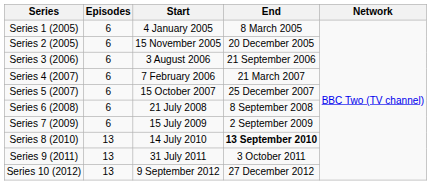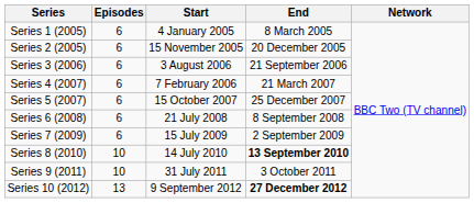 <table class="wikitable" style="text-align:center;">
 <tr>
 <th>Series</th>
 <th>Episodes</th>
 <th>Start</th>
 <th>End</th>
 <th>Network</th>
 </tr>
 <tr>
 <td>Series 1 (2005)</td>
 <td>6</td>
 <td>4 January 2005</td>
 <td>8 March 2005</td>
 <td rowspan="17"><a href='#'>BBC Two (TV channel)</a></td>
 </tr>
 <tr>
 <td>Series 2 (2005)</td>
 <td>6</td>
 <td>15 November 2005</td>
 <td>20 December 2005</td>
 </tr>
 <tr>
 <td>Series 3 (2006)</td>
 <td>6</td>
 <td>3 August 2006</td>
 <td>21 September 2006</td>
 </tr>
 <tr>
 <td>Series 4 (2007)</td>
 <td>6</td>
 <td>7 February 2006</td>
 <td>21 March 2007</td>
 </tr>
 <tr>
 <td>Series 5 (2007)</td>
 <td>6</td>
 <td>15 October 2007</td>
 <td>25 December 2007</td>
 </tr>
 <tr>
 <td>Series 6 (2008)</td>
 <td>6</td>
 <td>21 July 2008</td>
 <td>8 September 2008</td>
 </tr>
 <tr>
 <td>Series 7 (2009)</td>
 <td>6</td>
 <td>15 July 2009</td>
 <td>2 September 2009</td>
 </tr>
 <tr>
 <td>Series 8 (2010)</td>
-<td>13</td>
+<td>10</td>
 <td>14 July 2010</td>
 <td><strong>13 September 2010</strong></td>
 </tr>
 <tr>
 <td>Series 9 (2011)</td>
-<td>13</td>
+<td>10</td>
 <td>31 July 2011</td>
 <td>3 October 2011</td>
 </tr>
 <tr>
 <td>Series 10 (2012)</td>
 <td>13</td>
 <td>9 September 2012</td>
-<td>27 December 2012</td>
+<td><strong>27 December 2012</strong></td>
 </tr>
 </table>
